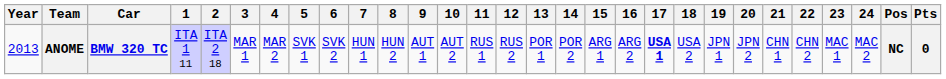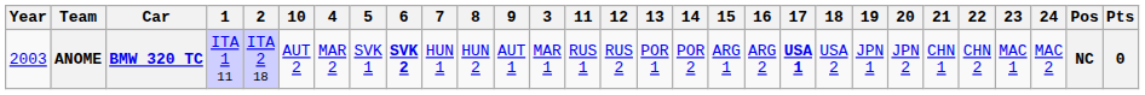 <table class="wikitable" style="text-align:center; font-size:85%">
 <tr>
 <th>Year</th>
 <th>Team</th>
 <th>Car</th>
 <th>1</th>
 <th>2</th>
-<th>3</th>
+<th>10</th>
 <th>4</th>
 <th>5</th>
 <th>6</th>
 <th>7</th>
 <th>8</th>
 <th>9</th>
-<th>10</th>
+<th>3</th>
 <th>11</th>
 <th>12</th>
 <th>13</th>
 <th>14</th>
 <th>15</th>
 <th>16</th>
 <th>17</th>
 <th>18</th>
 <th>19</th>
 <th>20</th>
 <th>21</th>
 <th>22</th>
 <th>23</th>
 <th>24</th>
 <th>Pos</th>
 <th>Pts</th>
 </tr>
 <tr>
-<td><a href='#'>2013</a></td>
+<td><a href='#'>2003</a></td>
 <th>ANOME</th>
 <th><a href='#'>BMW 320 TC</a></th>
 <td style="background:#cfcfff;"><a href='#'>ITA<br>1</a><br><small>11</small></td>
 <td style="background:#cfcfff;"><a href='#'>ITA<br>2</a><br><small>18</small></td>
-<td><a href='#'>MAR<br>1</a></td>
+<td><a href='#'>AUT<br>2</a></td>
 <td><a href='#'>MAR<br>2</a></td>
 <td><a href='#'>SVK<br>1</a></td>
-<td><a href='#'>SVK<br>2</a></td>
+<td><strong><a href='#'>SVK<br>2</a></strong></td>
 <td><a href='#'>HUN<br>1</a></td>
 <td><a href='#'>HUN<br>2</a></td>
 <td><a href='#'>AUT<br>1</a></td>
-<td><a href='#'>AUT<br>2</a></td>
+<td><a href='#'>MAR<br>1</a></td>
 <td><a href='#'>RUS<br>1</a></td>
 <td><a href='#'>RUS<br>2</a></td>
 <td><a href='#'>POR<br>1</a></td>
 <td><a href='#'>POR<br>2</a></td>
 <td><a href='#'>ARG<br>1</a></td>
 <td><a href='#'>ARG<br>2</a></td>
 <td><strong><a href='#'>USA<br>1</a></strong></td>
 <td><a href='#'>USA<br>2</a></td>
 <td><a href='#'>JPN<br>1</a></td>
 <td><a href='#'>JPN<br>2</a></td>
 <td><a href='#'>CHN<br>1</a></td>
 <td><a href='#'>CHN<br>2</a></td>
 <td><a href='#'>MAC<br>1</a></td>
 <td><a href='#'>MAC<br>2</a></td>
 <th>NC</th>
 <th>0</th>
 </tr>
 </table>
